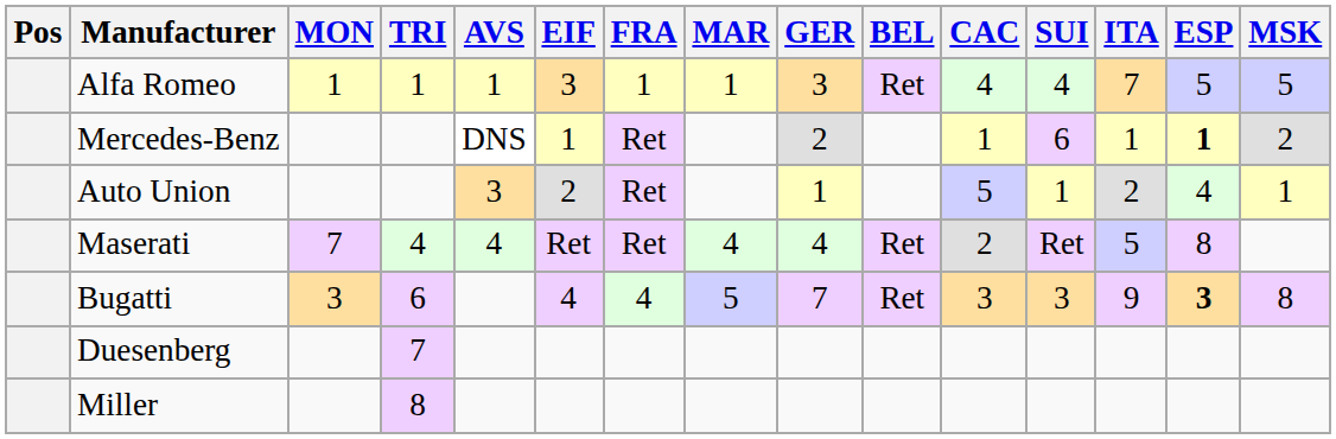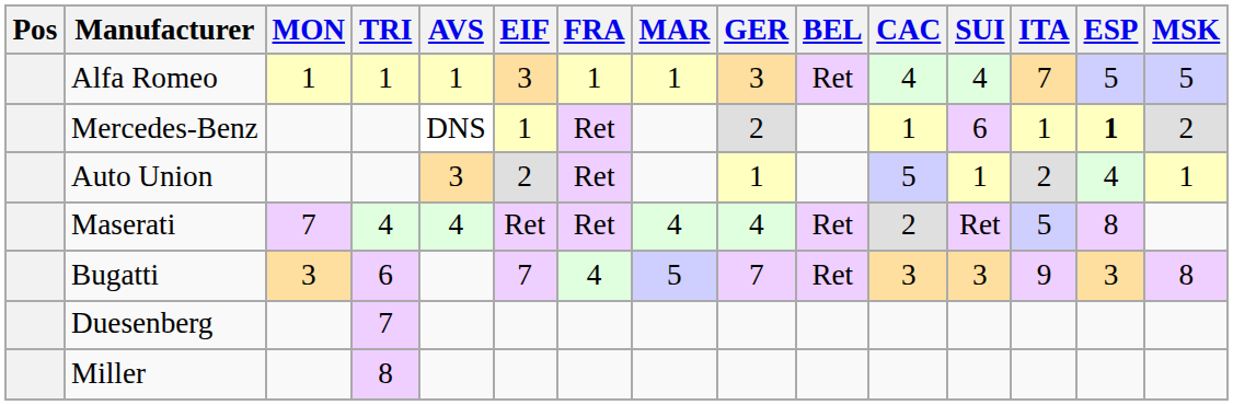 <table class="wikitable" style="font-size: 85%; text-align:center">
 <tr valign="top">
 <th valign="middle">Pos</th>
 <th valign="middle">Manufacturer</th>
 <th><strong><a href='#'>MON</a> </strong><br></th>
 <th><a href='#'>TRI</a><br></th>
 <th><a href='#'>AVS</a><br></th>
 <th><a href='#'>EIF</a><br></th>
 <th><strong><a href='#'>FRA</a> </strong><br></th>
 <th><a href='#'>MAR</a> <br></th>
 <th><strong><a href='#'>GER</a></strong><br></th>
 <th><strong><a href='#'>BEL</a> </strong><br></th>
 <th><a href='#'>CAC</a><br></th>
 <th><a href='#'>SUI</a><br></th>
 <th><strong><a href='#'>ITA</a> </strong><br></th>
 <th><strong><a href='#'>ESP</a> </strong><br></th>
 <th><a href='#'>MSK</a><br></th>
 </tr>
 <tr>
 <th></th>
 <td align="left"> Alfa Romeo</td>
 <td style="background:#ffffbf;">1</td>
 <td style="background:#ffffbf;">1</td>
 <td style="background:#ffffbf;">1</td>
 <td style="background:#ffdf9f;">3</td>
 <td style="background:#ffffbf;">1</td>
 <td style="background:#ffffbf;">1</td>
 <td style="background:#ffdf9f;">3</td>
 <td style="background:#efcfff;">Ret</td>
 <td style="background:#dfffdf;">4</td>
 <td style="background:#dfffdf;">4</td>
 <td style="background:#ffdf9f;">7</td>
 <td style="background:#cfcfff;">5</td>
 <td style="background:#cfcfff;">5</td>
 </tr>
 <tr>
 <th></th>
 <td align="left"> Mercedes-Benz</td>
 <td></td>
 <td></td>
 <td style="background:#ffffff;">DNS</td>
 <td style="background:#ffffbf;">1</td>
 <td style="background:#efcfff;">Ret</td>
 <td></td>
 <td style="background:#dfdfdf;">2</td>
 <td></td>
 <td style="background:#ffffbf;">1</td>
 <td style="background:#efcfff;">6</td>
 <td style="background:#ffffbf;">1</td>
 <td style="background:#ffffbf;"><strong>1</strong></td>
 <td style="background:#dfdfdf;">2</td>
 </tr>
 <tr>
 <th></th>
 <td align="left"> Auto Union</td>
 <td></td>
 <td></td>
 <td style="background:#ffdf9f;">3</td>
 <td style="background:#dfdfdf;">2</td>
 <td style="background:#efcfff;">Ret</td>
 <td></td>
 <td style="background:#ffffbf;">1</td>
 <td></td>
 <td style="background:#cfcfff;">5</td>
 <td style="background:#ffffbf;">1</td>
 <td style="background:#dfdfdf;">2</td>
 <td style="background:#dfffdf;">4</td>
 <td style="background:#ffffbf;">1</td>
 </tr>
 <tr>
 <th></th>
 <td align="left"> Maserati</td>
 <td style="background:#efcfff;">7</td>
 <td style="background:#dfffdf;">4</td>
 <td style="background:#dfffdf;">4</td>
 <td style="background:#efcfff;">Ret</td>
 <td style="background:#efcfff;">Ret</td>
 <td style="background:#dfffdf;">4</td>
 <td style="background:#dfffdf;">4</td>
 <td style="background:#efcfff;">Ret</td>
 <td style="background:#dfdfdf;">2</td>
 <td style="background:#efcfff;">Ret</td>
 <td style="background:#cfcfff;">5</td>
 <td style="background:#efcfff;">8</td>
 <td></td>
 </tr>
 <tr>
 <th></th>
 <td align="left"> Bugatti</td>
 <td style="background:#ffdf9f;">3</td>
 <td style="background:#efcfff;">6</td>
 <td></td>
-<td style="background:#efcfff;">4</td>
+<td style="background:#efcfff;">7</td>
 <td style="background:#dfffdf;">4</td>
 <td style="background:#cfcfff;">5</td>
 <td style="background:#efcfff;">7</td>
 <td style="background:#efcfff;">Ret</td>
 <td style="background:#ffdf9f;">3</td>
 <td style="background:#ffdf9f;">3</td>
 <td style="background:#efcfff;">9</td>
-<td style="background:#ffdf9f;"><strong>3</strong></td>
+<td style="background:#ffdf9f;">3</td>
 <td style="background:#efcfff;">8</td>
 </tr>
 <tr>
 <th></th>
 <td align="left"> Duesenberg</td>
 <td></td>
 <td style="background:#efcfff;">7</td>
 <td></td>
 <td></td>
 <td></td>
 <td></td>
 <td></td>
 <td></td>
 <td></td>
 <td></td>
 <td></td>
 <td></td>
 <td></td>
 </tr>
 <tr>
 <th></th>
 <td align="left"> Miller</td>
 <td></td>
 <td style="background:#efcfff;">8</td>
 <td></td>
 <td></td>
 <td></td>
 <td></td>
 <td></td>
 <td></td>
 <td></td>
 <td></td>
 <td></td>
 <td></td>
 <td></td>
 </tr>
 <tr>
 </tr>
 </table>
